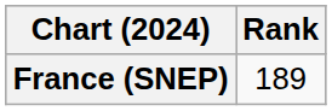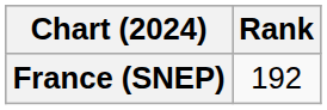 <table class="wikitable plainrowheaders" style="text-align:center">
 <tr>
 <th>Chart (2024)</th>
 <th>Rank</th>
 </tr>
 <tr>
 <th scope="row">France (SNEP)</th>
-<td>189</td>
+<td>192</td>
 </tr>
 </table>
